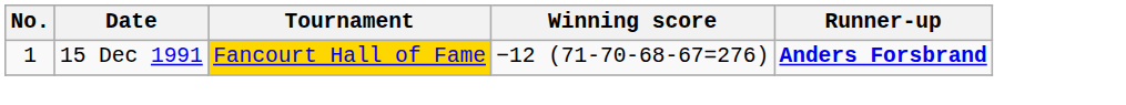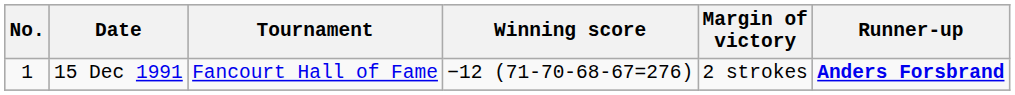 <table class="wikitable" style="font-size:95%;">
 <tr>
 <th>No.</th>
 <th>Date</th>
 <th>Tournament</th>
 <th>Winning score</th>
+<th>Margin of<br>victory</th>
 <th>Runner-up</th>
 </tr>
 <tr>
 <td align=center>1</td>
 <td align=right>15 Dec <a href='#'>1991</a></td>
-<td style="background: gold;"><a href='#'>Fancourt Hall of Fame</a></td>
+<td><a href='#'>Fancourt Hall of Fame</a></td>
 <td>−12 (71-70-68-67=276)</td>
+<td>2 strokes</td>
 <td><strong> <a href='#'>Anders Forsbrand</a></strong></td>
 </tr>
 </table>
